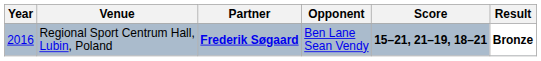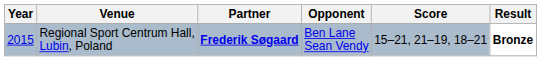 <table class="sortable wikitable" style="font-size: 90%;">
 <tr>
 <th>Year</th>
 <th>Venue</th>
 <th>Partner</th>
 <th>Opponent</th>
 <th>Score</th>
 <th>Result</th>
 </tr>
 <tr style="background:#AABBCC">
-<td align="center"><a href='#'>2016</a></td>
+<td align="center"><a href='#'>2015</a></td>
 <td align="left">Regional Sport Centrum Hall,<br><a href='#'>Lubin</a>, Poland</td>
 <td align="left"><strong> <a href='#'>Frederik Søgaard</a></strong></td>
 <td align="left"> <a href='#'>Ben Lane</a><br> <a href='#'>Sean Vendy</a></td>
-<td align="left"><strong>15–21, 21–19, 18–21</strong></td>
+<td align="left">15–21, 21–19, 18–21</td>
 <td style="text-align:left; background:white"> <strong>Bronze</strong></td>
 </tr>
 </table>
